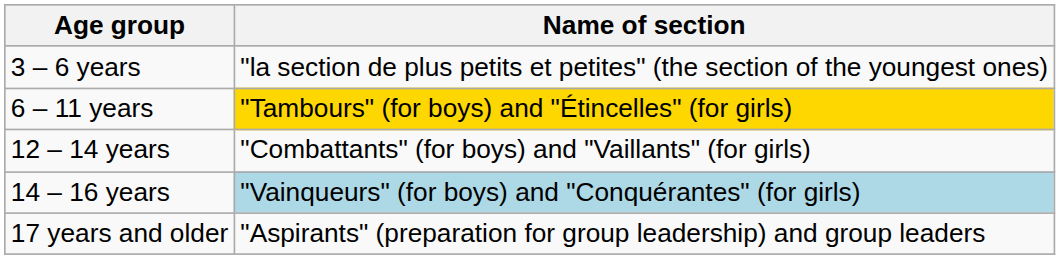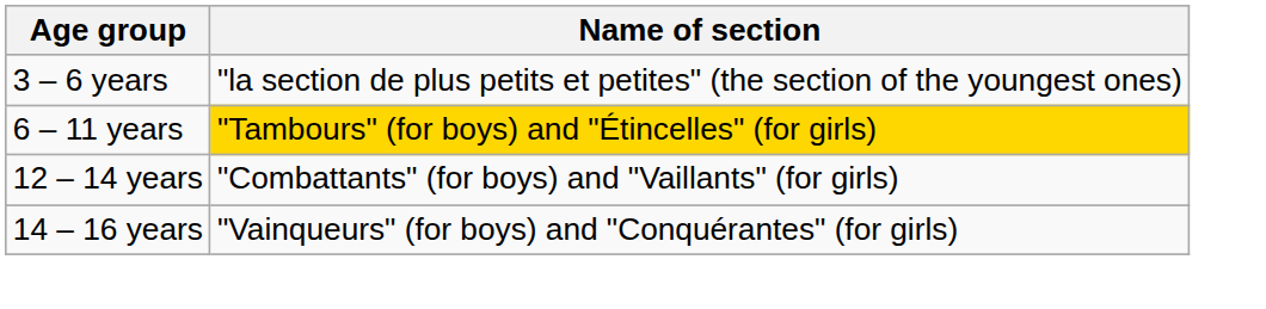 <table class="wikitable sortable">
 <tr>
 <th>Age group</th>
 <th>Name of section</th>
 </tr>
 <tr>
 <td>3 – 6 years</td>
 <td>"la section de plus petits et petites" (the section of the youngest ones)</td>
 </tr>
 <tr>
 <td>6 – 11 years</td>
 <td style="background: gold;">"Tambours" (for boys) and "Étincelles" (for girls)</td>
 </tr>
 <tr>
 <td>12 – 14 years</td>
 <td>"Combattants" (for boys) and "Vaillants" (for girls)</td>
 </tr>
 <tr>
 <td>14 – 16 years</td>
-<td style="background: lightblue;">"Vainqueurs" (for boys) and "Conquérantes" (for girls)</td>
-</tr>
-<tr>
-<td>17 years and older</td>
-<td>"Aspirants" (preparation for group leadership) and group leaders</td>
+<td>"Vainqueurs" (for boys) and "Conquérantes" (for girls)</td>
 </tr>
 </table>
